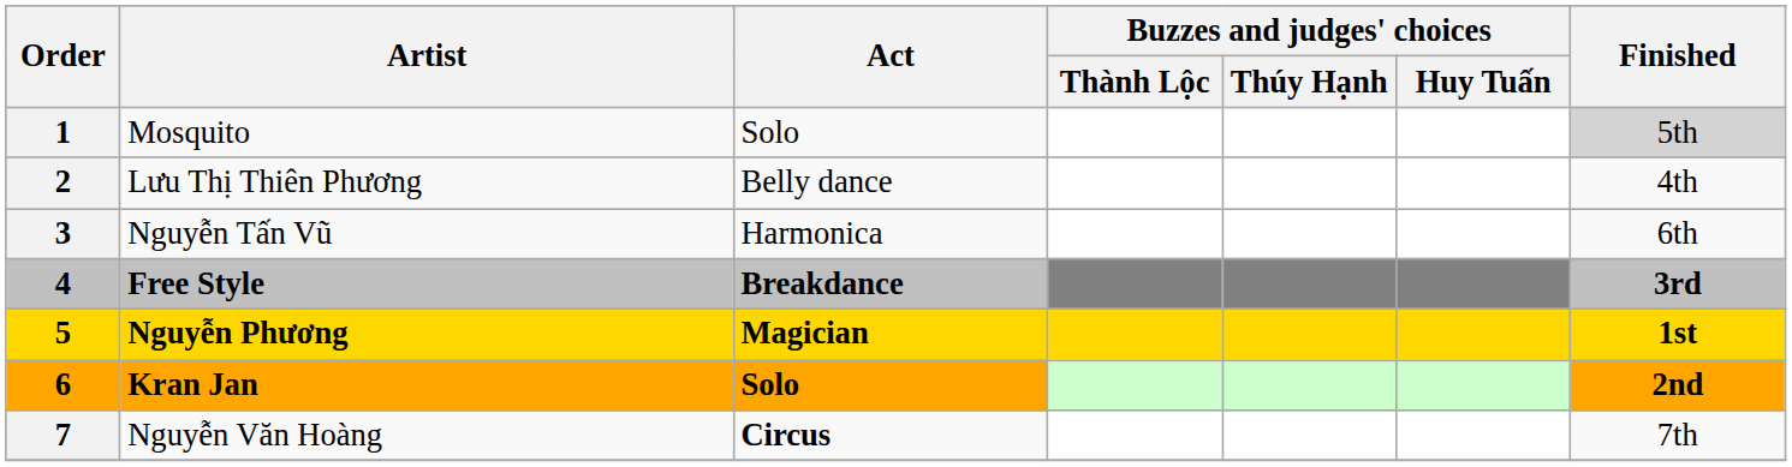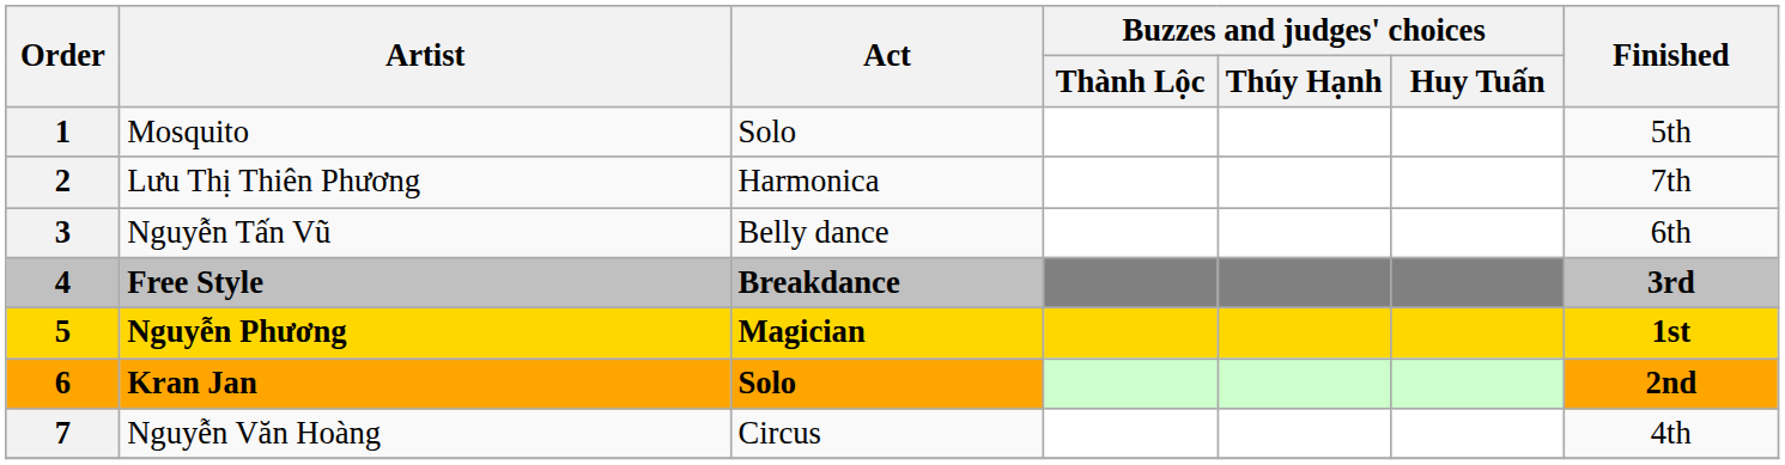 <table class="wikitable">
 <tr>
 <th rowspan=2 width=50>Order</th>
 <th rowspan=2 width=300>Artist</th>
 <th rowspan=2 width=150>Act</th>
 <th colspan=3 width=240>Buzzes and judges' choices</th>
 <th rowspan=2 width=100>Finished</th>
 </tr>
 <tr>
 <th width=80>Thành Lộc</th>
 <th width=80>Thúy Hạnh</th>
 <th width=80>Huy Tuấn</th>
 </tr>
 <tr>
 <th>1</th>
 <td>Mosquito</td>
 <td>Solo</td>
 <td align=center bgcolor=white></td>
 <td align=center bgcolor=white></td>
 <td align=center bgcolor=white></td>
-<td align=center style="background: lightgrey;">5th</td>
+<td align=center>5th</td>
 </tr>
 <tr>
 <th>2</th>
 <td>Lưu Thị Thiên Phương</td>
-<td>Belly dance</td>
+<td>Harmonica</td>
 <td align=center bgcolor=white></td>
 <td align=center bgcolor=white></td>
 <td align=center bgcolor=white></td>
-<td align=center>4th</td>
+<td align=center>7th</td>
 </tr>
 <tr>
 <th>3</th>
 <td>Nguyễn Tấn Vũ</td>
-<td>Harmonica</td>
+<td>Belly dance</td>
 <td align=center bgcolor=white></td>
 <td align=center bgcolor=white></td>
 <td align=center bgcolor=white></td>
 <td align=center>6th</td>
 </tr>
 <tr>
 <td align=center bgcolor=silver><strong>4</strong></td>
 <td bgcolor=silver><strong>Free Style</strong></td>
 <td bgcolor=silver><strong>Breakdance</strong></td>
 <td align=center bgcolor=gray></td>
 <td align=center bgcolor=gray></td>
 <td align=center bgcolor=gray></td>
 <td align=center bgcolor=silver><strong>3rd</strong></td>
 </tr>
 <tr>
 <td align=center bgcolor=gold><strong>5</strong></td>
 <td bgcolor=gold><strong>Nguyễn Phương</strong></td>
 <td bgcolor=gold><strong>Magician</strong></td>
 <td align=center bgcolor=gold></td>
 <td align=center bgcolor=gold></td>
 <td align=center bgcolor=gold></td>
 <td align=center bgcolor=gold><strong>1st</strong></td>
 </tr>
 <tr>
 <td align=center bgcolor=orange><strong>6</strong></td>
 <td bgcolor=orange><strong>Kran Jan</strong></td>
 <td bgcolor=orange><strong>Solo</strong></td>
 <td align=center bgcolor="#cfc"></td>
 <td align=center bgcolor="#cfc"></td>
 <td align=center bgcolor="#cfc"></td>
 <td align=center  bgcolor=orange><strong>2nd</strong></td>
 </tr>
 <tr>
 <th>7</th>
 <td>Nguyễn Văn Hoàng</td>
-<td><strong>Circus</strong></td>
+<td>Circus</td>
 <td align=center bgcolor=white></td>
 <td align=center bgcolor=white></td>
 <td align=center bgcolor=white></td>
-<td align=center>7th</td>
+<td align=center>4th</td>
 </tr>
 <tr>
 </tr>
 </table>
